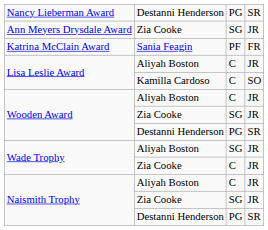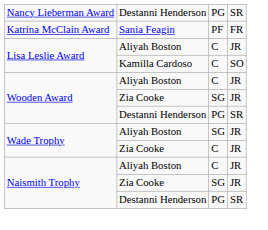 <table class="wikitable">
 <tr>
 <td><a href='#'>Nancy Lieberman Award</a></td>
 <td>Destanni Henderson</td>
 <td>PG</td>
 <td>SR</td>
-</tr>
-<tr>
-<td><a href='#'>Ann Meyers Drysdale Award</a></td>
-<td>Zia Cooke</td>
-<td>SG</td>
-<td>JR</td>
 </tr>
 <tr>
 <td><a href='#'>Katrina McClain Award</a></td>
 <td><a href='#'>Sania Feagin</a></td>
 <td>PF</td>
 <td>FR</td>
 </tr>
 <tr>
 <td rowspan=2><a href='#'>Lisa Leslie Award</a></td>
 <td>Aliyah Boston</td>
 <td>C</td>
 <td>JR</td>
 </tr>
 <tr>
 <td>Kamilla Cardoso</td>
 <td>C</td>
 <td>SO</td>
 </tr>
 <tr>
 <td rowspan=3><a href='#'>Wooden Award</a></td>
 <td>Aliyah Boston</td>
 <td>C</td>
 <td>JR</td>
 </tr>
 <tr>
 <td>Zia Cooke</td>
 <td>SG</td>
 <td>JR</td>
 </tr>
 <tr>
 <td>Destanni Henderson</td>
 <td>PG</td>
 <td>SR</td>
 </tr>
 <tr>
 <td rowspan=2><a href='#'>Wade Trophy</a></td>
 <td>Aliyah Boston</td>
 <td>SG</td>
 <td>JR</td>
 </tr>
 <tr>
 <td>Zia Cooke</td>
 <td>C</td>
 <td>JR</td>
 </tr>
 <tr>
 <td rowspan=3><a href='#'>Naismith Trophy</a></td>
 <td>Aliyah Boston</td>
 <td>C</td>
 <td>JR</td>
 </tr>
 <tr>
 <td>Zia Cooke</td>
 <td>SG</td>
 <td>JR</td>
 </tr>
 <tr>
 <td>Destanni Henderson</td>
 <td>PG</td>
 <td>SR</td>
 </tr>
 </table>
